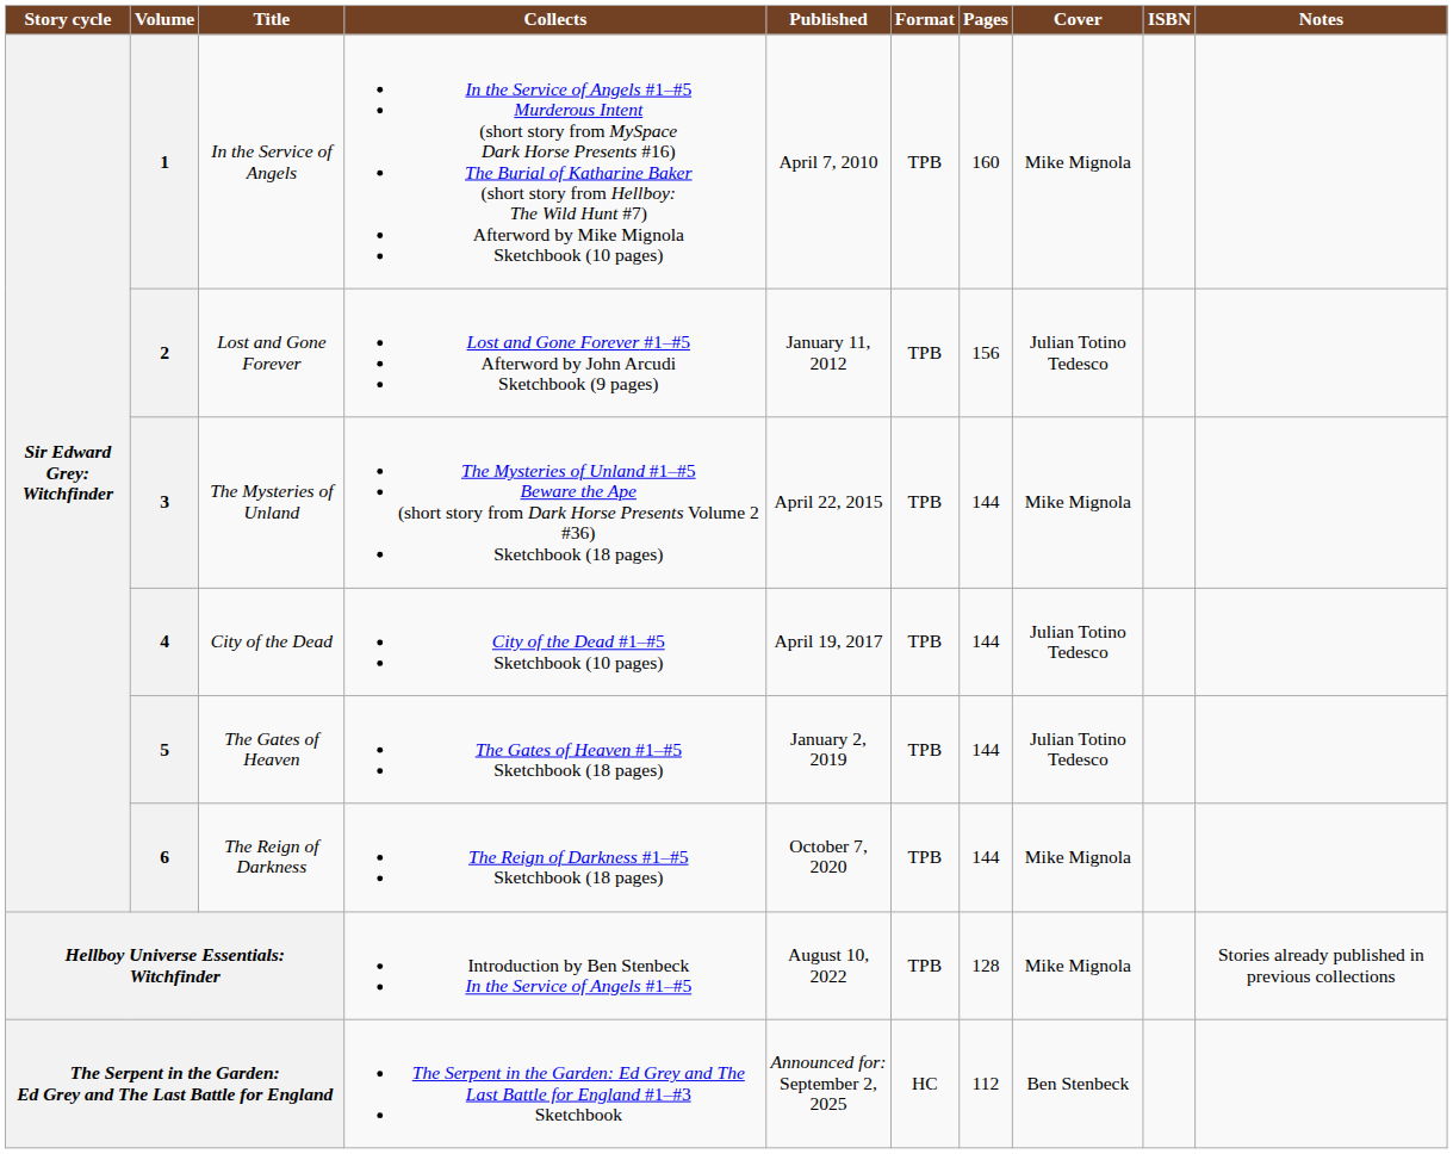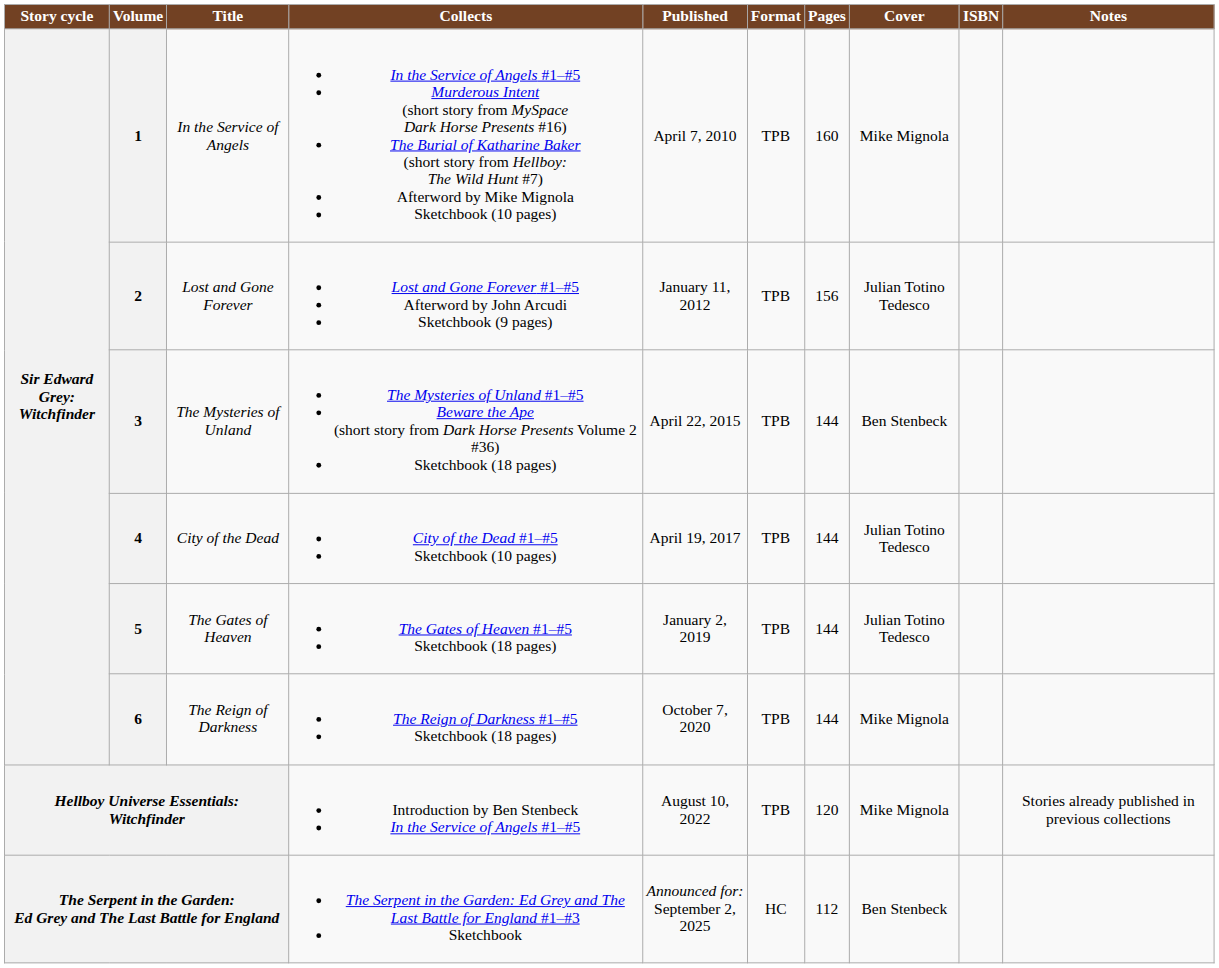 <table class="wikitable" style="text-align: center">
 <tr>
 <th style="background:#724123; color:#fff;">Story cycle</th>
 <th style="background:#724123; color:#fff;">Volume</th>
 <th style="background:#724123; color:#fff;">Title</th>
 <th style="background:#724123; color:#fff;">Collects</th>
 <th style="background:#724123; color:#fff;">Published</th>
 <th style="background:#724123; color:#fff;">Format</th>
 <th style="background:#724123; color:#fff;">Pages</th>
 <th style="background:#724123; color:#fff;">Cover</th>
 <th style="background:#724123; color:#fff;">ISBN</th>
 <th style="background:#724123; color:#fff;">Notes</th>
 </tr>
 <tr>
 <th rowspan=6><em>Sir Edward Grey:<br>Witchfinder</em></th>
 <th>1</th>
 <td><em>In the Service of Angels</em></td>
 <td><br><ul><li><a href='#'><em>In the Service of Angels</em> #1–#5</a></li><li><a href='#'><em>Murderous Intent</em></a><br>(short story from <em>MySpace<br>Dark Horse Presents</em> #16)</li><li><a href='#'><em>The Burial of Katharine Baker</em></a><br>(short story from <em>Hellboy:<br>The Wild Hunt</em> #7)</li><li>Afterword by Mike Mignola</li><li>Sketchbook (10 pages)</li></ul></td>
 <td>April 7, 2010</td>
 <td>TPB</td>
 <td>160</td>
 <td>Mike Mignola</td>
 <td></td>
 <td></td>
 </tr>
 <tr>
 <th>2</th>
 <td><em>Lost and Gone Forever</em></td>
 <td><br><ul><li><a href='#'><em>Lost and Gone Forever</em> #1–#5</a></li><li>Afterword by John Arcudi</li><li>Sketchbook (9 pages)</li></ul></td>
 <td>January 11, 2012</td>
 <td>TPB</td>
 <td>156</td>
 <td>Julian Totino Tedesco</td>
 <td></td>
 <td></td>
 </tr>
 <tr>
 <th>3</th>
 <td><em>The Mysteries of Unland</em></td>
 <td><br><ul><li><a href='#'><em>The Mysteries of Unland</em> #1–#5</a></li><li><a href='#'><em>Beware the Ape</em></a><br>(short story from <em>Dark Horse Presents</em> Volume 2 #36)</li><li>Sketchbook (18 pages)</li></ul></td>
 <td>April 22, 2015</td>
 <td>TPB</td>
 <td>144</td>
-<td>Mike Mignola</td>
+<td>Ben Stenbeck</td>
 <td></td>
 <td></td>
 </tr>
 <tr>
 <th>4</th>
 <td><em>City of the Dead</em></td>
 <td><br><ul><li><a href='#'><em>City of the Dead</em> #1–#5</a></li><li>Sketchbook (10 pages)</li></ul></td>
 <td>April 19, 2017</td>
 <td>TPB</td>
 <td>144</td>
 <td>Julian Totino Tedesco</td>
 <td></td>
 <td></td>
 </tr>
 <tr>
 <th>5</th>
 <td><em>The Gates of Heaven</em></td>
 <td><br><ul><li><a href='#'><em>The Gates of Heaven</em> #1–#5</a></li><li>Sketchbook (18 pages)</li></ul></td>
 <td>January 2, 2019</td>
 <td>TPB</td>
 <td>144</td>
 <td>Julian Totino Tedesco</td>
 <td></td>
 <td></td>
 </tr>
 <tr>
 <th>6</th>
 <td><em>The Reign of Darkness</em></td>
 <td><br><ul><li><a href='#'><em>The Reign of Darkness</em> #1–#5</a></li><li>Sketchbook (18 pages)</li></ul></td>
 <td>October 7, 2020</td>
 <td>TPB</td>
 <td>144</td>
 <td>Mike Mignola</td>
 <td></td>
 <td></td>
 </tr>
 <tr>
 <th colspan=3><em>Hellboy Universe Essentials:<br>Witchfinder</em></th>
 <td><br><ul><li>Introduction by Ben Stenbeck</li><li><a href='#'><em>In the Service of Angels</em> #1–#5</a></li></ul></td>
 <td>August 10, 2022</td>
 <td>TPB</td>
-<td>128</td>
+<td>120</td>
 <td>Mike Mignola</td>
 <td></td>
 <td>Stories already published in previous collections</td>
 </tr>
 <tr>
 <th colspan=3><em>The Serpent in the Garden:<br>Ed Grey and The Last Battle for England</em></th>
 <td><br><ul><li><a href='#'><em>The Serpent in the Garden: Ed Grey and The Last Battle for England</em> #1–#3</a></li><li>Sketchbook</li></ul></td>
 <td><em>Announced for:</em><br>September 2, 2025</td>
 <td>HC</td>
 <td>112</td>
 <td>Ben Stenbeck</td>
 <td></td>
 <td></td>
 </tr>
 </table>
